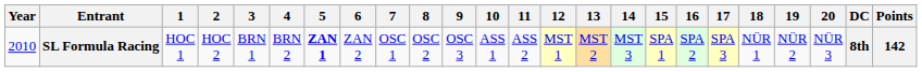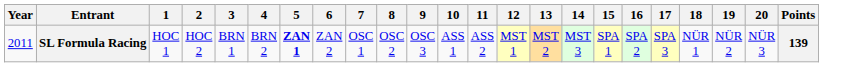 <table class="wikitable" style="text-align:center; font-size:85%">
 <tr>
 <th>Year</th>
 <th>Entrant</th>
 <th>1</th>
 <th>2</th>
 <th>3</th>
 <th>4</th>
 <th>5</th>
 <th>6</th>
 <th>7</th>
 <th>8</th>
 <th>9</th>
 <th>10</th>
 <th>11</th>
 <th>12</th>
 <th>13</th>
 <th>14</th>
 <th>15</th>
 <th>16</th>
 <th>17</th>
 <th>18</th>
 <th>19</th>
 <th>20</th>
-<th>DC</th>
 <th>Points</th>
 </tr>
 <tr>
-<td><a href='#'>2010</a></td>
+<td><a href='#'>2011</a></td>
 <th>SL Formula Racing</th>
 <td style="background:#;"><a href='#'>HOC<br>1</a><br></td>
 <td style="background:#;"><a href='#'>HOC<br>2</a><br></td>
 <td style="background:#;"><a href='#'>BRN<br>1</a><br></td>
 <td style="background:#;"><a href='#'>BRN<br>2</a><br></td>
 <td style="background:#;"><strong><a href='#'>ZAN<br>1</a><br></strong></td>
 <td style="background:#;"><a href='#'>ZAN<br>2</a><br></td>
 <td style="background:#;"><a href='#'>OSC<br>1</a><br></td>
 <td style="background:#;"><a href='#'>OSC<br>2</a><br></td>
 <td style="background:#;"><a href='#'>OSC<br>3</a><br></td>
 <td style="background:#;"><a href='#'>ASS<br>1</a><br></td>
 <td style="background:#;"><a href='#'>ASS<br>2</a><br></td>
 <td style="background:#ffffbf;"><a href='#'>MST<br>1</a><br></td>
 <td style="background:#ffdf9f;"><a href='#'>MST<br>2</a><br></td>
 <td style="background:#dfffdf;"><a href='#'>MST<br>3</a><br></td>
 <td style="background:#ffffbf;"><a href='#'>SPA<br>1</a><br></td>
 <td style="background:#dfffdf;"><a href='#'>SPA<br>2</a><br></td>
 <td style="background:#ffffbf;"><a href='#'>SPA<br>3</a><br></td>
 <td style="background:#;"><a href='#'>NÜR<br>1</a><br></td>
 <td style="background:#;"><a href='#'>NÜR<br>2</a><br></td>
 <td style="background:#;"><a href='#'>NÜR<br>3</a><br></td>
-<th>8th</th>
-<th>142</th>
+<th>139</th>
 </tr>
 </table>
